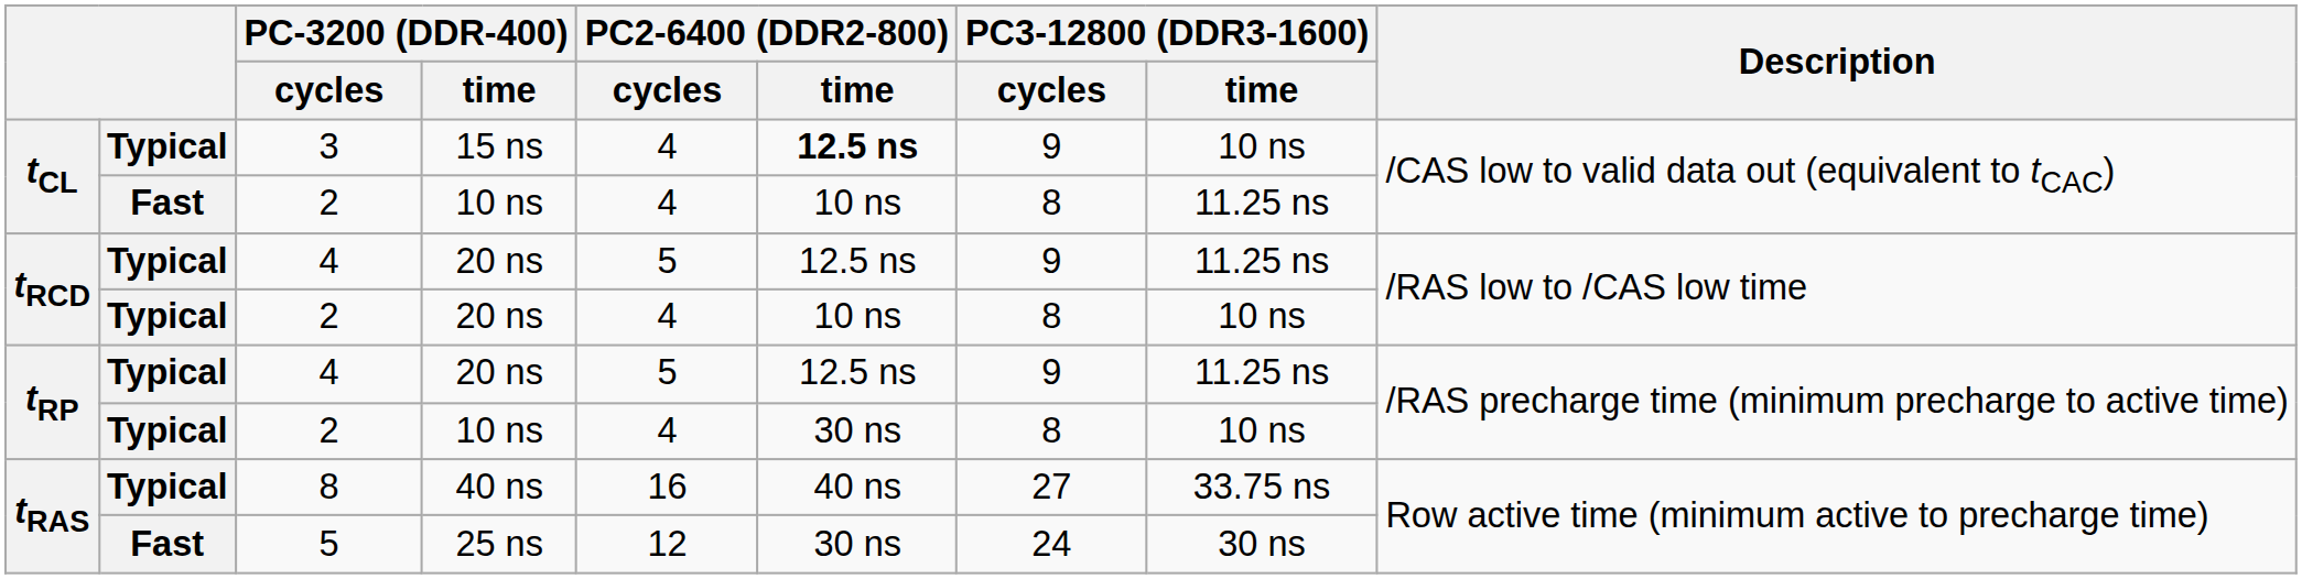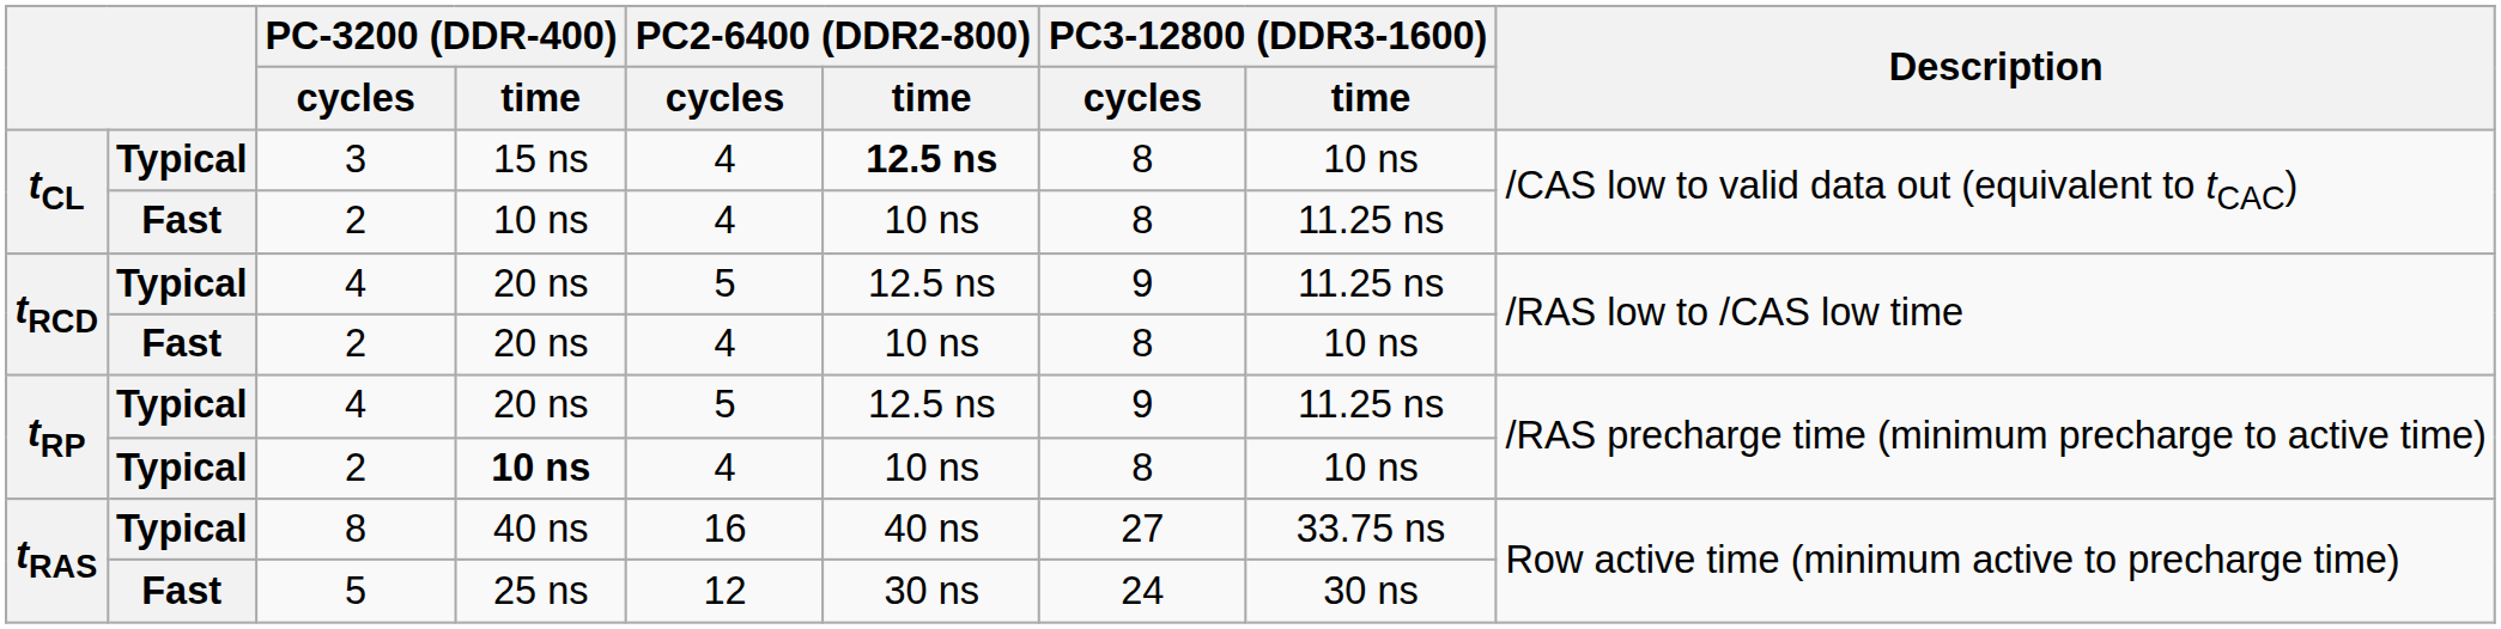 <table class="wikitable" style="text-align:center;">
 <tr>
 <th rowspan=2 colspan=2></th>
 <th colspan=2>PC-3200 (DDR-400)</th>
 <th colspan=2>PC2-6400 (DDR2-800)</th>
 <th colspan=2>PC3-12800 (DDR3-1600)</th>
 <th rowspan=2>Description</th>
 </tr>
 <tr>
 <th>cycles</th>
 <th>time</th>
 <th>cycles</th>
 <th>time</th>
 <th>cycles</th>
 <th>time</th>
 </tr>
 <tr>
 <th rowspan=2><em>t</em><sub>CL</sub></th>
 <th>Typical</th>
 <td>3</td>
 <td>15 ns</td>
 <td>4</td>
 <td><strong>12.5 ns</strong></td>
-<td>9</td>
+<td>8</td>
 <td>10 ns</td>
 <td rowspan=2 align=left>/CAS low to valid data out (equivalent to <em>t</em><sub>CAC</sub>)</td>
 </tr>
 <tr>
 <th>Fast</th>
 <td>2</td>
 <td>10 ns</td>
 <td>4</td>
 <td>10 ns</td>
 <td>8</td>
 <td>11.25 ns</td>
 </tr>
 <tr>
 <th rowspan=2><em>t</em><sub>RCD</sub></th>
 <th>Typical</th>
 <td>4</td>
 <td>20 ns</td>
 <td>5</td>
 <td>12.5 ns</td>
 <td>9</td>
 <td>11.25 ns</td>
 <td rowspan=2 align=left>/RAS low to /CAS low time</td>
 </tr>
 <tr>
-<th>Typical</th>
+<th>Fast</th>
 <td>2</td>
 <td>20 ns</td>
 <td>4</td>
 <td>10 ns</td>
 <td>8</td>
 <td>10 ns</td>
 </tr>
 <tr>
 <th rowspan=2><em>t</em><sub>RP</sub></th>
 <th>Typical</th>
 <td>4</td>
 <td>20 ns</td>
 <td>5</td>
 <td>12.5 ns</td>
 <td>9</td>
 <td>11.25 ns</td>
 <td rowspan=2 align=left>/RAS precharge time (minimum precharge to active time)</td>
 </tr>
 <tr>
 <th>Typical</th>
 <td>2</td>
+<td><strong>10 ns</strong></td>
+<td>4</td>
 <td>10 ns</td>
-<td>4</td>
-<td>30 ns</td>
 <td>8</td>
 <td>10 ns</td>
 </tr>
 <tr>
 <th rowspan=2><em>t</em><sub>RAS</sub></th>
 <th>Typical</th>
 <td>8</td>
 <td>40 ns</td>
 <td>16</td>
 <td>40 ns</td>
 <td>27</td>
 <td>33.75 ns</td>
 <td rowspan=2 align=left>Row active time (minimum active to precharge time)</td>
 </tr>
 <tr>
 <th>Fast</th>
 <td>5</td>
 <td>25 ns</td>
 <td>12</td>
 <td>30 ns</td>
 <td>24</td>
 <td>30 ns</td>
 </tr>
 </table>
